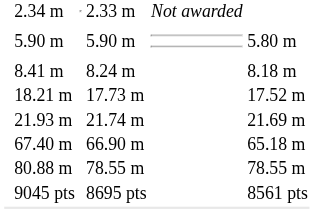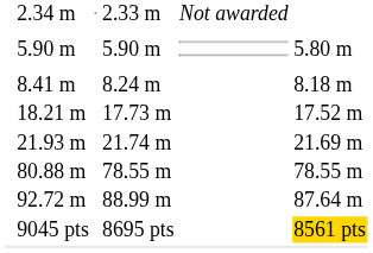 <table>
 <tr>
 <td></td>
 <td></td>
 <td>2.34 m</td>
 <td><hr></td>
 <td>2.33 m</td>
 <td><em>Not awarded</em></td>
 <td></td>
 </tr>
 <tr>
 <td></td>
 <td></td>
 <td>5.90 m</td>
 <td></td>
 <td>5.90 m</td>
 <td><hr><hr></td>
 <td>5.80 m</td>
 </tr>
 <tr>
 <td></td>
 <td></td>
 <td>8.41 m</td>
 <td></td>
 <td>8.24 m</td>
 <td></td>
 <td>8.18 m</td>
 </tr>
 <tr>
 <td></td>
 <td></td>
 <td>18.21 m  </td>
 <td></td>
 <td>17.73 m</td>
 <td></td>
 <td>17.52 m</td>
 </tr>
 <tr>
 <td></td>
 <td></td>
 <td>21.93 m</td>
 <td></td>
 <td>21.74 m</td>
 <td></td>
 <td>21.69 m </td>
 </tr>
 <tr>
 <td></td>
 <td></td>
-<td>67.40 m</td>
-<td></td>
-<td>66.90 m </td>
-<td></td>
-<td>65.18 m</td>
-</tr>
-<tr>
-<td></td>
-<td></td>
 <td>80.88 m</td>
 <td></td>
 <td>78.55 m</td>
 <td></td>
 <td>78.55 m</td>
 </tr>
 <tr>
 <td></td>
 <td></td>
+<td>92.72 m  </td>
+<td></td>
+<td>88.99 m</td>
+<td></td>
+<td>87.64 m</td>
+</tr>
+<tr>
+<td></td>
+<td></td>
 <td>9045 pts </td>
 <td></td>
 <td>8695 pts </td>
 <td></td>
-<td>8561 pts </td>
+<td style="background: gold;">8561 pts </td>
 </tr>
 <tr style="background:#e8e8e8;">
 <td colspan=7></td>
 </tr>
 </table>
